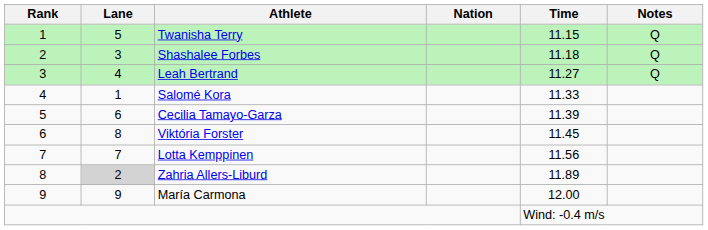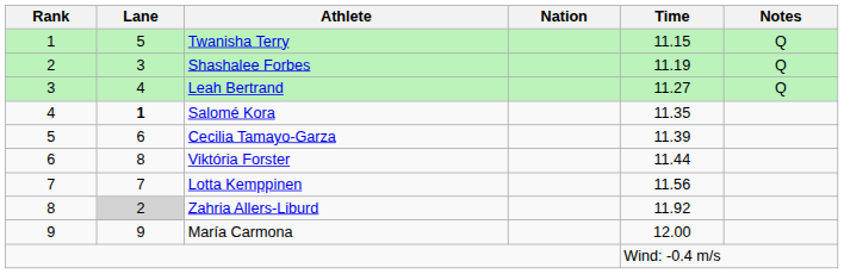 <table class="wikitable sortable" style="text-align:center;width: 70%;">
 <tr>
 <th>Rank</th>
 <th>Lane</th>
 <th>Athlete</th>
 <th>Nation</th>
 <th>Time</th>
 <th>Notes</th>
 </tr>
 <tr bgcolor=bbf3bb>
 <td>1</td>
 <td>5</td>
 <td align=left><a href='#'>Twanisha Terry</a></td>
 <td align=left></td>
 <td>11.15</td>
 <td>Q</td>
 </tr>
 <tr bgcolor=bbf3bb>
 <td>2</td>
 <td>3</td>
 <td align=left><a href='#'>Shashalee Forbes</a></td>
 <td align=left></td>
-<td>11.18</td>
+<td>11.19</td>
 <td>Q</td>
 </tr>
 <tr bgcolor=bbf3bb>
 <td>3</td>
 <td>4</td>
 <td align=left><a href='#'>Leah Bertrand</a></td>
 <td align=left></td>
 <td>11.27</td>
 <td>Q</td>
 </tr>
 <tr>
 <td>4</td>
-<td>1</td>
+<td><strong>1</strong></td>
 <td align=left><a href='#'>Salomé Kora</a></td>
 <td align=left></td>
-<td>11.33</td>
+<td>11.35</td>
 <td></td>
 </tr>
 <tr>
 <td>5</td>
 <td>6</td>
 <td align=left><a href='#'>Cecilia Tamayo-Garza</a></td>
 <td align=left></td>
 <td>11.39</td>
 <td></td>
 </tr>
 <tr>
 <td>6</td>
 <td>8</td>
 <td align=left><a href='#'>Viktória Forster</a></td>
 <td align=left></td>
-<td>11.45</td>
+<td>11.44</td>
 <td></td>
 </tr>
 <tr>
 <td>7</td>
 <td>7</td>
 <td align=left><a href='#'>Lotta Kemppinen</a></td>
 <td align=left></td>
 <td>11.56</td>
 <td></td>
 </tr>
 <tr>
 <td>8</td>
 <td style="background: lightgrey;">2</td>
 <td align=left><a href='#'>Zahria Allers-Liburd</a></td>
 <td align=left></td>
-<td>11.89</td>
+<td>11.92</td>
 <td></td>
 </tr>
 <tr>
 <td>9</td>
 <td>9</td>
 <td align=left>María Carmona</td>
 <td align=left></td>
 <td>12.00</td>
 <td></td>
 </tr>
 <tr class="sortbottom">
 <td colspan="4"></td>
 <td colspan="2" style="text-align:left;">Wind: -0.4 m/s</td>
 </tr>
 </table>
